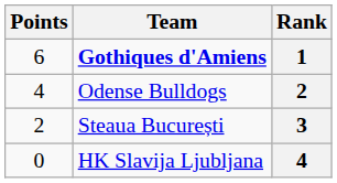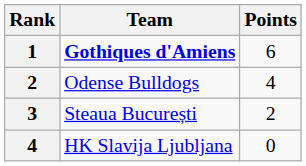 <table class="wikitable" style="text-align: center;">
 <tr>
+<th>Rank</th>
+<th>Team</th>
 <th>Points</th>
-<th>Team</th>
-<th>Rank</th>
 </tr>
 <tr>
+<th>1</th>
+<td style="text-align: left;"> <strong><a href='#'>Gothiques d'Amiens</a></strong></td>
 <td>6</td>
-<td style="text-align: left;"> <strong><a href='#'>Gothiques d'Amiens</a></strong></td>
-<th>1</th>
 </tr>
 <tr>
+<th>2</th>
+<td style="text-align: left;"> <a href='#'>Odense Bulldogs</a></td>
 <td>4</td>
-<td style="text-align: left;"> <a href='#'>Odense Bulldogs</a></td>
-<th>2</th>
 </tr>
 <tr>
+<th>3</th>
+<td style="text-align: left;"> <a href='#'>Steaua București</a></td>
 <td>2</td>
-<td style="text-align: left;"> <a href='#'>Steaua București</a></td>
-<th>3</th>
 </tr>
 <tr>
+<th>4</th>
+<td style="text-align: left;"> <a href='#'>HK Slavija Ljubljana</a></td>
 <td>0</td>
-<td style="text-align: left;"> <a href='#'>HK Slavija Ljubljana</a></td>
-<th>4</th>
 </tr>
 </table>
